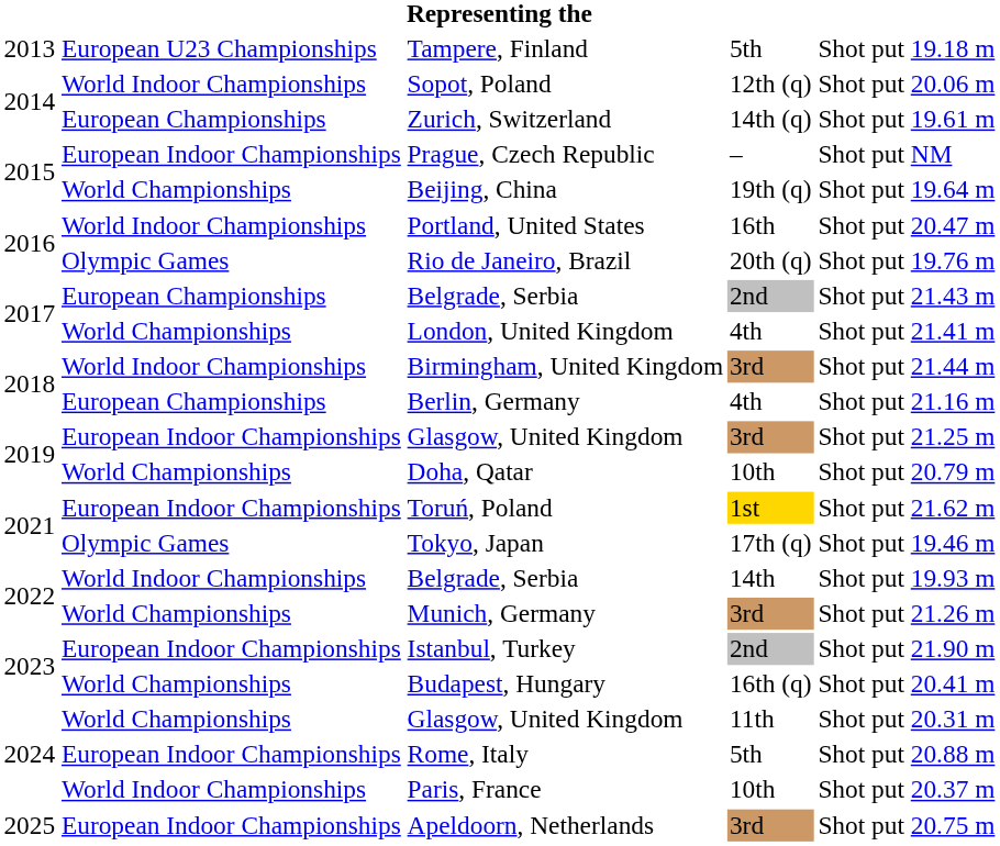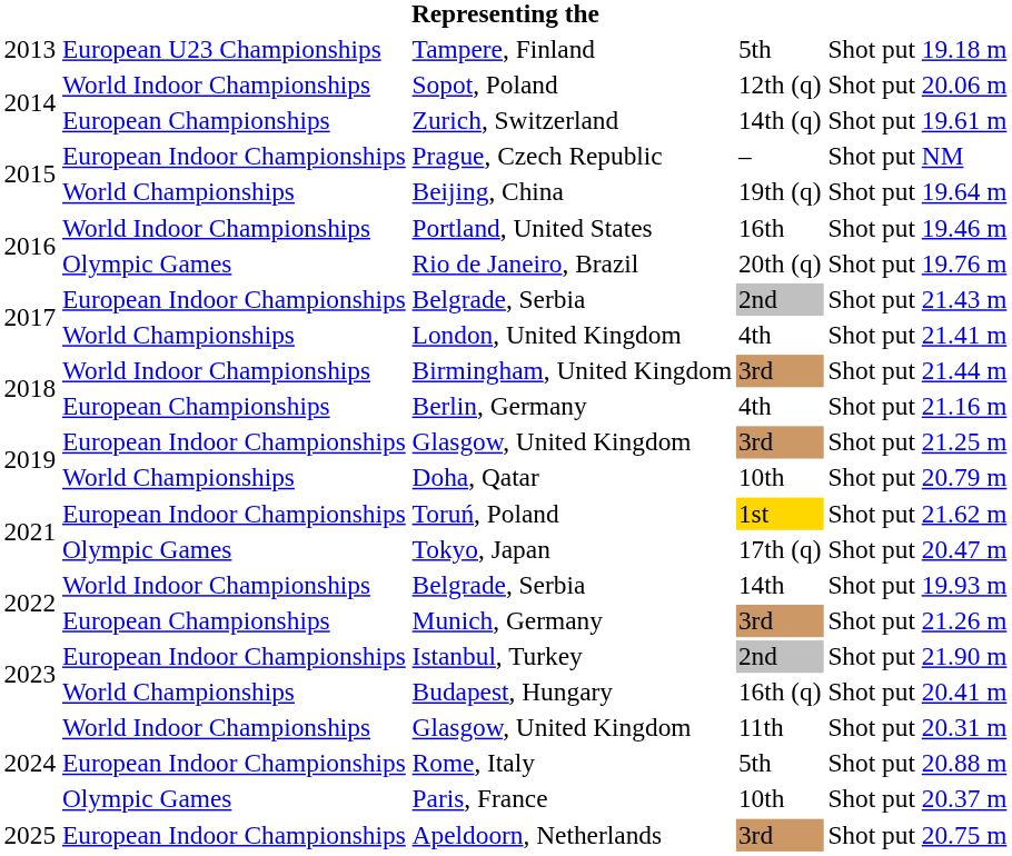 <table>
 <tr>
 <th colspan="6">Representing the </th>
 </tr>
 <tr>
 <td>2013</td>
 <td><a href='#'>European U23 Championships</a></td>
 <td><a href='#'>Tampere</a>, Finland</td>
 <td>5th</td>
 <td>Shot put</td>
 <td><a href='#'>19.18 m</a></td>
 </tr>
 <tr>
 <td rowspan=2>2014</td>
 <td><a href='#'>World Indoor Championships</a></td>
 <td><a href='#'>Sopot</a>, Poland</td>
 <td>12th (q)</td>
 <td>Shot put</td>
 <td><a href='#'>20.06 m</a></td>
 </tr>
 <tr>
 <td><a href='#'>European Championships</a></td>
 <td><a href='#'>Zurich</a>, Switzerland</td>
 <td>14th (q)</td>
 <td>Shot put</td>
 <td><a href='#'>19.61 m</a></td>
 </tr>
 <tr>
 <td rowspan=2>2015</td>
 <td><a href='#'>European Indoor Championships</a></td>
 <td><a href='#'>Prague</a>, Czech Republic</td>
 <td>–</td>
 <td>Shot put</td>
 <td><a href='#'>NM</a></td>
 </tr>
 <tr>
 <td><a href='#'>World Championships</a></td>
 <td><a href='#'>Beijing</a>, China</td>
 <td>19th (q)</td>
 <td>Shot put</td>
 <td><a href='#'>19.64 m</a></td>
 </tr>
 <tr>
 <td rowspan=2>2016</td>
 <td><a href='#'>World Indoor Championships</a></td>
 <td><a href='#'>Portland</a>, United States</td>
 <td>16th</td>
 <td>Shot put</td>
-<td><a href='#'>20.47 m</a></td>
+<td><a href='#'>19.46 m</a></td>
 </tr>
 <tr>
 <td><a href='#'>Olympic Games</a></td>
 <td><a href='#'>Rio de Janeiro</a>, Brazil</td>
 <td>20th (q)</td>
 <td>Shot put</td>
 <td><a href='#'>19.76 m</a></td>
 </tr>
 <tr>
 <td rowspan=2>2017</td>
-<td><a href='#'>European Championships</a></td>
+<td><a href='#'>European Indoor Championships</a></td>
 <td><a href='#'>Belgrade</a>, Serbia</td>
 <td bgcolor=silver>2nd</td>
 <td>Shot put</td>
 <td><a href='#'>21.43 m</a></td>
 </tr>
 <tr>
 <td><a href='#'>World Championships</a></td>
 <td><a href='#'>London</a>, United Kingdom</td>
 <td>4th</td>
 <td>Shot put</td>
 <td><a href='#'>21.41 m</a></td>
 </tr>
 <tr>
 <td rowspan=2>2018</td>
 <td><a href='#'>World Indoor Championships</a></td>
 <td><a href='#'>Birmingham</a>, United Kingdom</td>
 <td bgcolor=cc9966>3rd</td>
 <td>Shot put</td>
 <td><a href='#'>21.44 m</a></td>
 </tr>
 <tr>
 <td><a href='#'>European Championships</a></td>
 <td><a href='#'>Berlin</a>, Germany</td>
 <td>4th</td>
 <td>Shot put</td>
 <td><a href='#'>21.16 m</a></td>
 </tr>
 <tr>
 <td rowspan=2>2019</td>
 <td><a href='#'>European Indoor Championships</a></td>
 <td><a href='#'>Glasgow</a>, United Kingdom</td>
 <td bgcolor=cc9966>3rd</td>
 <td>Shot put</td>
 <td><a href='#'>21.25 m</a></td>
 </tr>
 <tr>
 <td><a href='#'>World Championships</a></td>
 <td><a href='#'>Doha</a>, Qatar</td>
 <td>10th</td>
 <td>Shot put</td>
 <td><a href='#'>20.79 m</a></td>
 </tr>
 <tr>
 <td rowspan=2>2021</td>
 <td><a href='#'>European Indoor Championships</a></td>
 <td><a href='#'>Toruń</a>, Poland</td>
 <td bgcolor=gold>1st</td>
 <td>Shot put</td>
 <td><a href='#'>21.62 m</a></td>
 </tr>
 <tr>
 <td><a href='#'>Olympic Games</a></td>
 <td><a href='#'>Tokyo</a>, Japan</td>
 <td>17th (q)</td>
 <td>Shot put</td>
-<td><a href='#'>19.46 m</a></td>
+<td><a href='#'>20.47 m</a></td>
 </tr>
 <tr>
 <td rowspan=2>2022</td>
 <td><a href='#'>World Indoor Championships</a></td>
 <td><a href='#'>Belgrade</a>, Serbia</td>
 <td>14th</td>
 <td>Shot put</td>
 <td><a href='#'>19.93 m</a></td>
 </tr>
 <tr>
-<td><a href='#'>World Championships</a></td>
+<td><a href='#'>European Championships</a></td>
 <td><a href='#'>Munich</a>, Germany</td>
 <td bgcolor=cc9966>3rd</td>
 <td>Shot put</td>
 <td><a href='#'>21.26 m</a></td>
 </tr>
 <tr>
 <td rowspan=2>2023</td>
 <td><a href='#'>European Indoor Championships</a></td>
 <td><a href='#'>Istanbul</a>, Turkey</td>
 <td bgcolor=silver>2nd</td>
 <td>Shot put</td>
 <td><a href='#'>21.90 m</a></td>
 </tr>
 <tr>
 <td><a href='#'>World Championships</a></td>
 <td><a href='#'>Budapest</a>, Hungary</td>
 <td>16th (q)</td>
 <td>Shot put</td>
 <td><a href='#'>20.41 m</a></td>
 </tr>
 <tr>
 <td rowspan=3>2024</td>
-<td><a href='#'>World Championships</a></td>
+<td><a href='#'>World Indoor Championships</a></td>
 <td><a href='#'>Glasgow</a>, United Kingdom</td>
 <td>11th</td>
 <td>Shot put</td>
 <td><a href='#'>20.31 m</a></td>
 </tr>
 <tr>
 <td><a href='#'>European Indoor Championships</a></td>
 <td><a href='#'>Rome</a>, Italy</td>
 <td>5th</td>
 <td>Shot put</td>
 <td><a href='#'>20.88 m</a></td>
 </tr>
 <tr>
-<td><a href='#'>World Indoor Championships</a></td>
+<td><a href='#'>Olympic Games</a></td>
 <td><a href='#'>Paris</a>, France</td>
 <td>10th</td>
 <td>Shot put</td>
 <td><a href='#'>20.37 m</a></td>
 </tr>
 <tr>
 <td>2025</td>
 <td><a href='#'>European Indoor Championships</a></td>
 <td><a href='#'>Apeldoorn</a>, Netherlands</td>
 <td bgcolor=cc9966>3rd</td>
 <td>Shot put</td>
 <td><a href='#'>20.75 m</a></td>
 </tr>
 </table>
